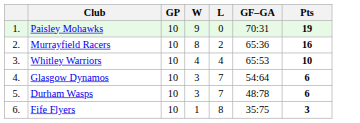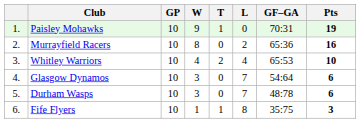 <table class="wikitable">
 <tr>
 <th width="30"></th>
 <th width="200">Club</th>
 <th width="30">GP</th>
 <th width="30">W</th>
+<th width="30">T</th>
 <th width="30">L</th>
 <th width="70">GF–GA</th>
 <th width="70">Pts</th>
 </tr>
 <tr bgcolor="#e6fae6" align="center">
 <td>1.</td>
 <td align="left"><a href='#'>Paisley Mohawks</a></td>
 <td>10</td>
 <td>9</td>
+<td>1</td>
 <td>0</td>
 <td>70:31</td>
 <td><strong>19</strong></td>
 </tr>
 <tr bgcolor="#FFFFFF" align="center">
 <td>2.</td>
 <td align="left"><a href='#'>Murrayfield Racers</a></td>
 <td>10</td>
 <td>8</td>
+<td>0</td>
 <td>2</td>
 <td>65:36</td>
 <td><strong>16</strong></td>
 </tr>
 <tr bgcolor="#FFFFFF" align="center">
 <td>3.</td>
 <td align="left"><a href='#'>Whitley Warriors</a></td>
 <td>10</td>
 <td>4</td>
+<td>2</td>
 <td>4</td>
 <td>65:53</td>
 <td><strong>10</strong></td>
 </tr>
 <tr bgcolor="#FFFFFF" align="center">
 <td>4.</td>
 <td align="left"><a href='#'>Glasgow Dynamos</a></td>
 <td>10</td>
 <td>3</td>
+<td>0</td>
 <td>7</td>
 <td>54:64</td>
 <td><strong>6</strong></td>
 </tr>
 <tr bgcolor="#FFFFFF" align="center">
 <td>5.</td>
 <td align="left"><a href='#'>Durham Wasps</a></td>
 <td>10</td>
 <td>3</td>
+<td>0</td>
 <td>7</td>
 <td>48:78</td>
 <td><strong>6</strong></td>
 </tr>
 <tr bgcolor="#FFFFFF" align="center">
 <td>6.</td>
 <td align="left"><a href='#'>Fife Flyers</a></td>
 <td>10</td>
 <td>1</td>
+<td>1</td>
 <td>8</td>
 <td>35:75</td>
 <td><strong>3</strong></td>
 </tr>
 </table>
